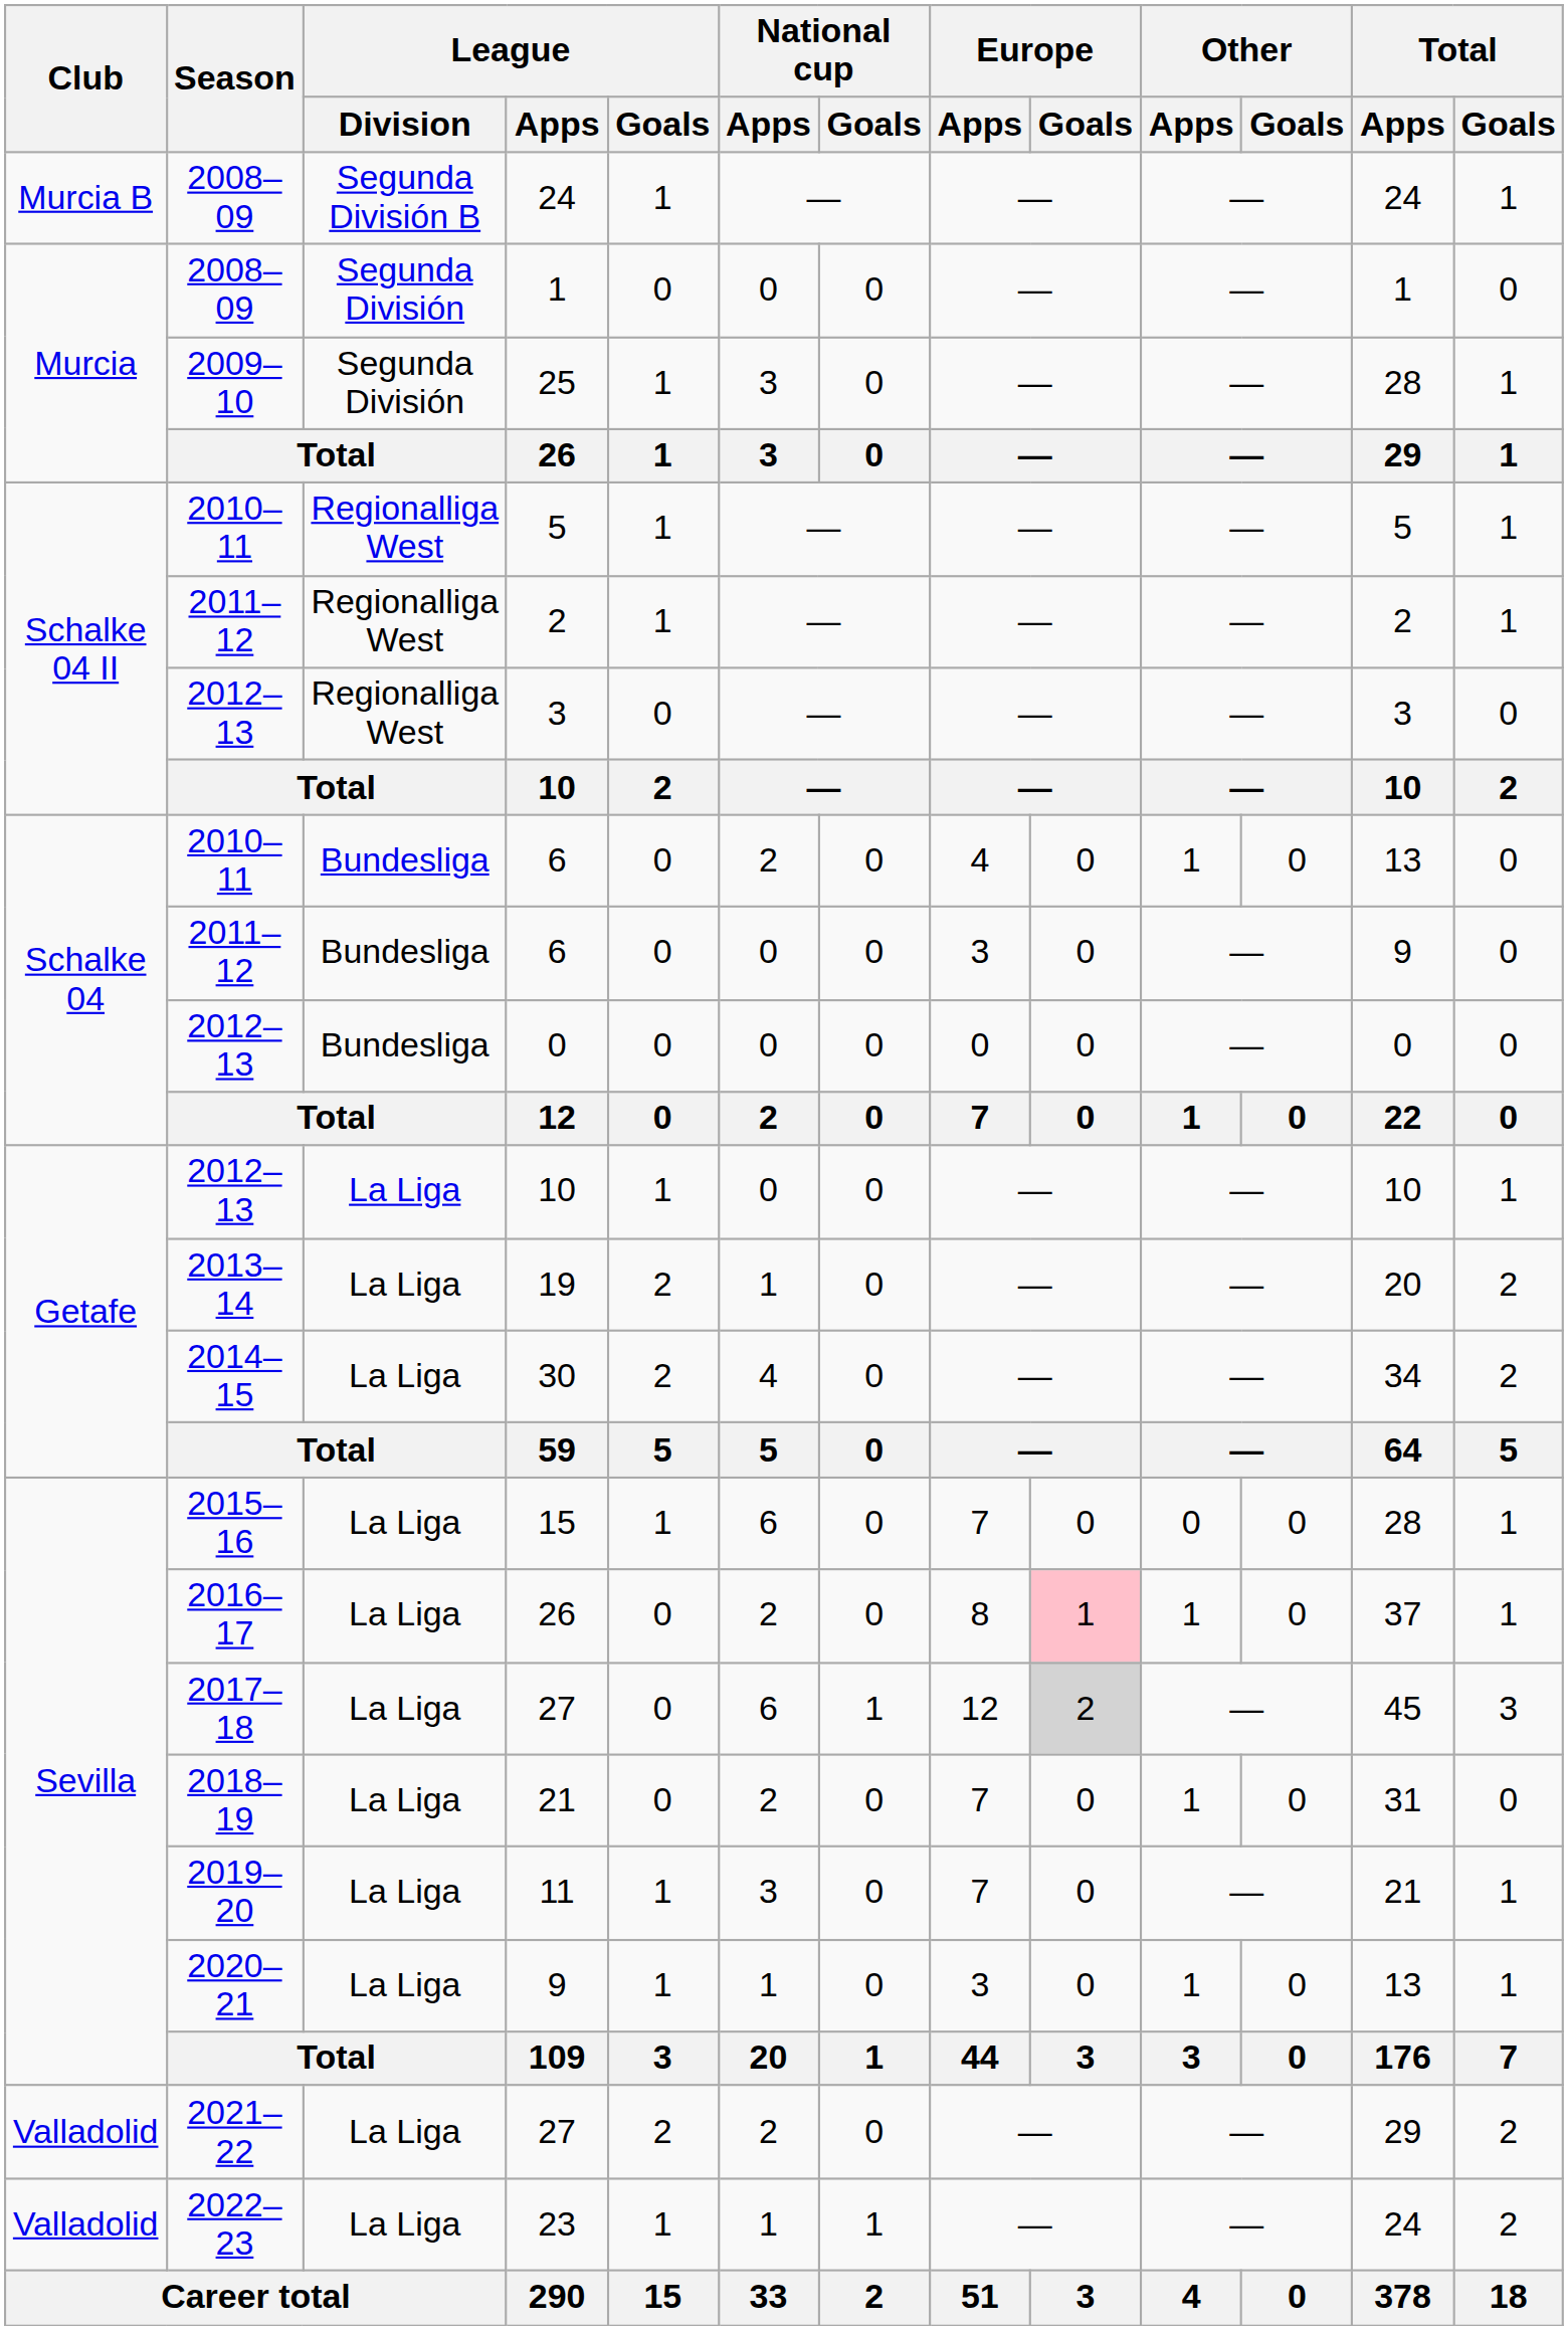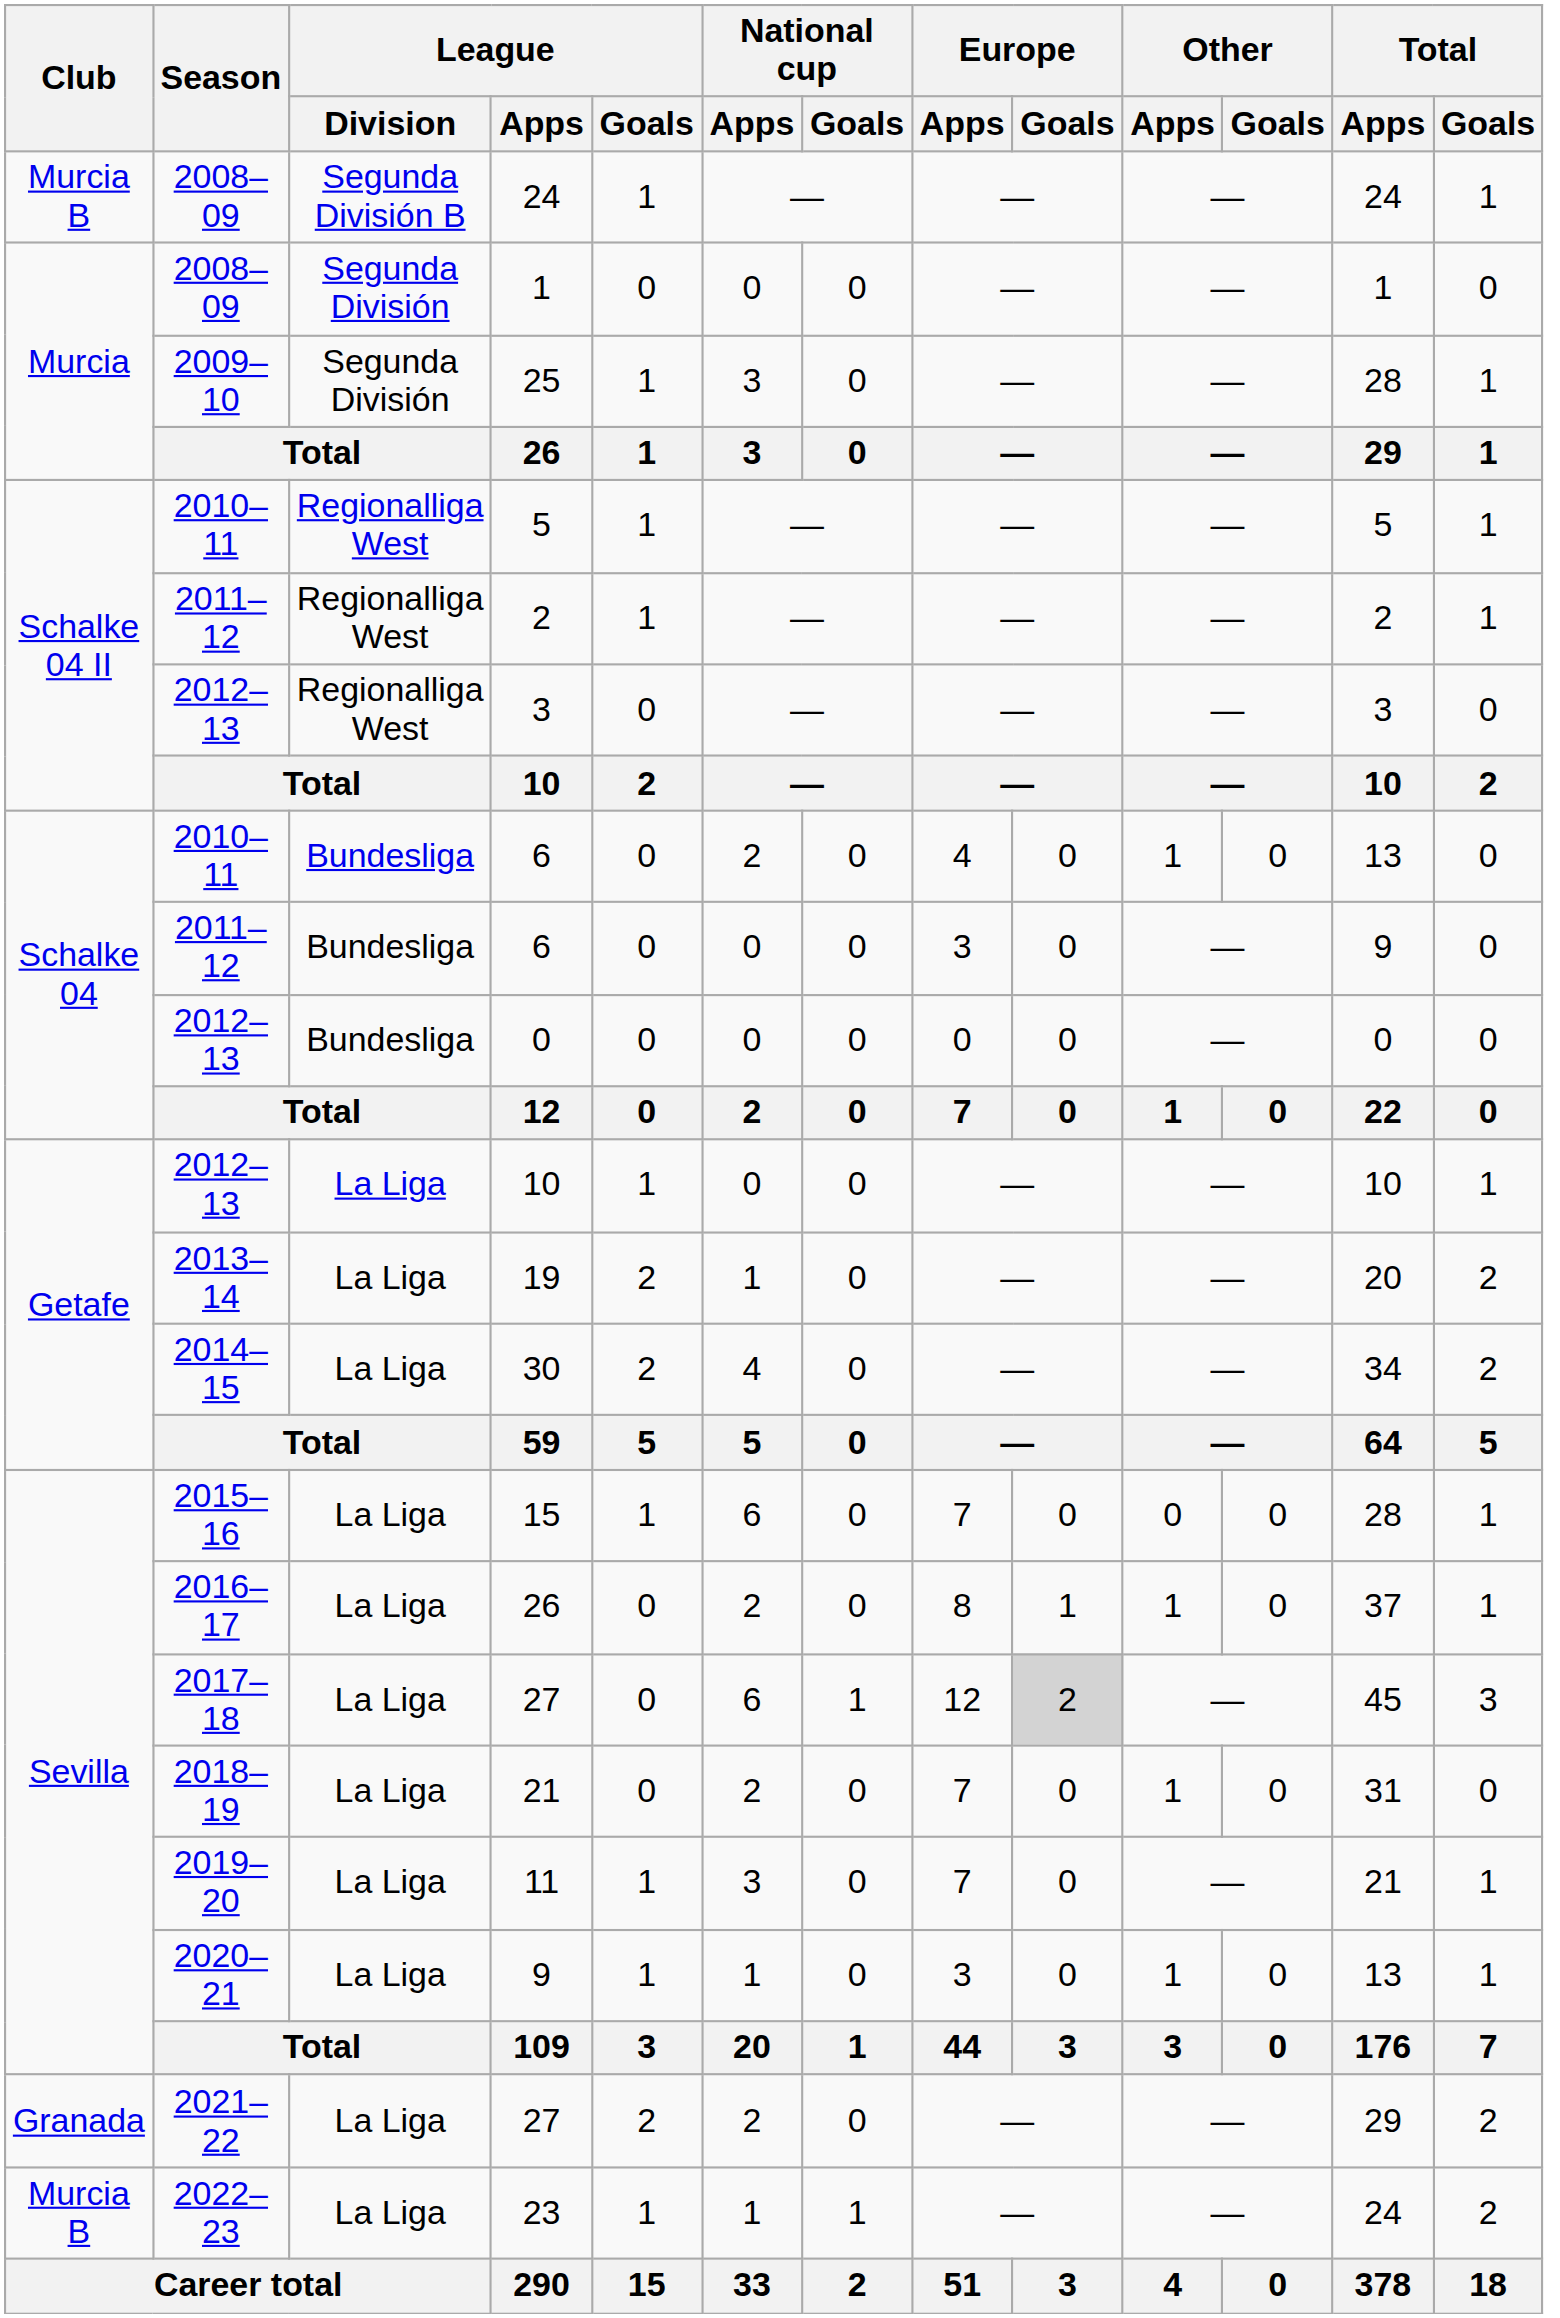 <table class="wikitable" style="text-align: center">
 <tr>
 <th rowspan="2">Club</th>
 <th rowspan="2">Season</th>
 <th colspan="3">League</th>
 <th colspan="2">National cup</th>
 <th colspan="2">Europe</th>
 <th colspan="2">Other</th>
 <th colspan="2">Total</th>
 </tr>
 <tr>
 <th>Division</th>
 <th>Apps</th>
 <th>Goals</th>
 <th>Apps</th>
 <th>Goals</th>
 <th>Apps</th>
 <th>Goals</th>
 <th>Apps</th>
 <th>Goals</th>
 <th>Apps</th>
 <th>Goals</th>
 </tr>
 <tr>
 <td><a href='#'>Murcia B</a></td>
 <td><a href='#'>2008–09</a></td>
 <td><a href='#'>Segunda División B</a></td>
 <td>24</td>
 <td>1</td>
 <td colspan="2">—</td>
 <td colspan="2">—</td>
 <td colspan="2">—</td>
 <td>24</td>
 <td>1</td>
 </tr>
 <tr>
 <td rowspan="3"><a href='#'>Murcia</a></td>
 <td><a href='#'>2008–09</a></td>
 <td><a href='#'>Segunda División</a></td>
 <td>1</td>
 <td>0</td>
 <td>0</td>
 <td>0</td>
 <td colspan="2">—</td>
 <td colspan="2">—</td>
 <td>1</td>
 <td>0</td>
 </tr>
 <tr>
 <td><a href='#'>2009–10</a></td>
 <td>Segunda División</td>
 <td>25</td>
 <td>1</td>
 <td>3</td>
 <td>0</td>
 <td colspan="2">—</td>
 <td colspan="2">—</td>
 <td>28</td>
 <td>1</td>
 </tr>
 <tr>
 <th colspan="2">Total</th>
 <th>26</th>
 <th>1</th>
 <th>3</th>
 <th>0</th>
 <th colspan="2">—</th>
 <th colspan="2">—</th>
 <th>29</th>
 <th>1</th>
 </tr>
 <tr>
 <td rowspan=4><a href='#'>Schalke 04 II</a></td>
 <td><a href='#'>2010–11</a></td>
 <td><a href='#'>Regionalliga West</a></td>
 <td>5</td>
 <td>1</td>
 <td colspan="2">—</td>
 <td colspan="2">—</td>
 <td colspan="2">—</td>
 <td>5</td>
 <td>1</td>
 </tr>
 <tr>
 <td><a href='#'>2011–12</a></td>
 <td>Regionalliga West</td>
 <td>2</td>
 <td>1</td>
 <td colspan="2">—</td>
 <td colspan="2">—</td>
 <td colspan="2">—</td>
 <td>2</td>
 <td>1</td>
 </tr>
 <tr>
 <td><a href='#'>2012–13</a></td>
 <td>Regionalliga West</td>
 <td>3</td>
 <td>0</td>
 <td colspan="2">—</td>
 <td colspan="2">—</td>
 <td colspan="2">—</td>
 <td>3</td>
 <td>0</td>
 </tr>
 <tr>
 <th colspan="2">Total</th>
 <th>10</th>
 <th>2</th>
 <th colspan="2">—</th>
 <th colspan="2">—</th>
 <th colspan="2">—</th>
 <th>10</th>
 <th>2</th>
 </tr>
 <tr>
 <td rowspan=4><a href='#'>Schalke 04</a></td>
 <td><a href='#'>2010–11</a></td>
 <td><a href='#'>Bundesliga</a></td>
 <td>6</td>
 <td>0</td>
 <td>2</td>
 <td>0</td>
 <td>4</td>
 <td>0</td>
 <td>1</td>
 <td>0</td>
 <td>13</td>
 <td>0</td>
 </tr>
 <tr>
 <td><a href='#'>2011–12</a></td>
 <td>Bundesliga</td>
 <td>6</td>
 <td>0</td>
 <td>0</td>
 <td>0</td>
 <td>3</td>
 <td>0</td>
 <td colspan="2">—</td>
 <td>9</td>
 <td>0</td>
 </tr>
 <tr>
 <td><a href='#'>2012–13</a></td>
 <td>Bundesliga</td>
 <td>0</td>
 <td>0</td>
 <td>0</td>
 <td>0</td>
 <td>0</td>
 <td>0</td>
 <td colspan="2">—</td>
 <td>0</td>
 <td>0</td>
 </tr>
 <tr>
 <th colspan="2">Total</th>
 <th>12</th>
 <th>0</th>
 <th>2</th>
 <th>0</th>
 <th>7</th>
 <th>0</th>
 <th>1</th>
 <th>0</th>
 <th>22</th>
 <th>0</th>
 </tr>
 <tr>
 <td rowspan="4"><a href='#'>Getafe</a></td>
 <td><a href='#'>2012–13</a></td>
 <td><a href='#'>La Liga</a></td>
 <td>10</td>
 <td>1</td>
 <td>0</td>
 <td>0</td>
 <td colspan="2">—</td>
 <td colspan="2">—</td>
 <td>10</td>
 <td>1</td>
 </tr>
 <tr>
 <td><a href='#'>2013–14</a></td>
 <td>La Liga</td>
 <td>19</td>
 <td>2</td>
 <td>1</td>
 <td>0</td>
 <td colspan="2">—</td>
 <td colspan="2">—</td>
 <td>20</td>
 <td>2</td>
 </tr>
 <tr>
 <td><a href='#'>2014–15</a></td>
 <td>La Liga</td>
 <td>30</td>
 <td>2</td>
 <td>4</td>
 <td>0</td>
 <td colspan="2">—</td>
 <td colspan="2">—</td>
 <td>34</td>
 <td>2</td>
 </tr>
 <tr>
 <th colspan="2">Total</th>
 <th>59</th>
 <th>5</th>
 <th>5</th>
 <th>0</th>
 <th colspan="2">—</th>
 <th colspan="2">—</th>
 <th>64</th>
 <th>5</th>
 </tr>
 <tr>
 <td rowspan="7"><a href='#'>Sevilla</a></td>
 <td><a href='#'>2015–16</a></td>
 <td>La Liga</td>
 <td>15</td>
 <td>1</td>
 <td>6</td>
 <td>0</td>
 <td>7</td>
 <td>0</td>
 <td>0</td>
 <td>0</td>
 <td>28</td>
 <td>1</td>
 </tr>
 <tr>
 <td><a href='#'>2016–17</a></td>
 <td>La Liga</td>
 <td>26</td>
 <td>0</td>
 <td>2</td>
 <td>0</td>
 <td>8</td>
-<td style="background: pink;">1</td>
+<td>1</td>
 <td>1</td>
 <td>0</td>
 <td>37</td>
 <td>1</td>
 </tr>
 <tr>
 <td><a href='#'>2017–18</a></td>
 <td>La Liga</td>
 <td>27</td>
 <td>0</td>
 <td>6</td>
 <td>1</td>
 <td>12</td>
 <td style="background: lightgrey;">2</td>
 <td colspan="2">—</td>
 <td>45</td>
 <td>3</td>
 </tr>
 <tr>
 <td><a href='#'>2018–19</a></td>
 <td>La Liga</td>
 <td>21</td>
 <td>0</td>
 <td>2</td>
 <td>0</td>
 <td>7</td>
 <td>0</td>
 <td>1</td>
 <td>0</td>
 <td>31</td>
 <td>0</td>
 </tr>
 <tr>
 <td><a href='#'>2019–20</a></td>
 <td>La Liga</td>
 <td>11</td>
 <td>1</td>
 <td>3</td>
 <td>0</td>
 <td>7</td>
 <td>0</td>
 <td colspan="2">—</td>
 <td>21</td>
 <td>1</td>
 </tr>
 <tr>
 <td><a href='#'>2020–21</a></td>
 <td>La Liga</td>
 <td>9</td>
 <td>1</td>
 <td>1</td>
 <td>0</td>
 <td>3</td>
 <td>0</td>
 <td>1</td>
 <td>0</td>
 <td>13</td>
 <td>1</td>
 </tr>
 <tr>
 <th colspan="2">Total</th>
 <th>109</th>
 <th>3</th>
 <th>20</th>
 <th>1</th>
 <th>44</th>
 <th>3</th>
 <th>3</th>
 <th>0</th>
 <th>176</th>
 <th>7</th>
 </tr>
 <tr>
-<td><a href='#'>Valladolid</a></td>
+<td><a href='#'>Granada</a></td>
 <td><a href='#'>2021–22</a></td>
 <td>La Liga</td>
 <td>27</td>
 <td>2</td>
 <td>2</td>
 <td>0</td>
 <td colspan="2">—</td>
 <td colspan="2">—</td>
 <td>29</td>
 <td>2</td>
 </tr>
 <tr>
-<td><a href='#'>Valladolid</a></td>
+<td><a href='#'>Murcia B</a></td>
 <td><a href='#'>2022–23</a></td>
 <td>La Liga</td>
 <td>23</td>
 <td>1</td>
 <td>1</td>
 <td>1</td>
 <td colspan="2">—</td>
 <td colspan="2">—</td>
 <td>24</td>
 <td>2</td>
 </tr>
 <tr>
 <th colspan="3">Career total</th>
 <th>290</th>
 <th>15</th>
 <th>33</th>
 <th>2</th>
 <th>51</th>
 <th>3</th>
 <th>4</th>
 <th>0</th>
 <th>378</th>
 <th>18</th>
 </tr>
 </table>
